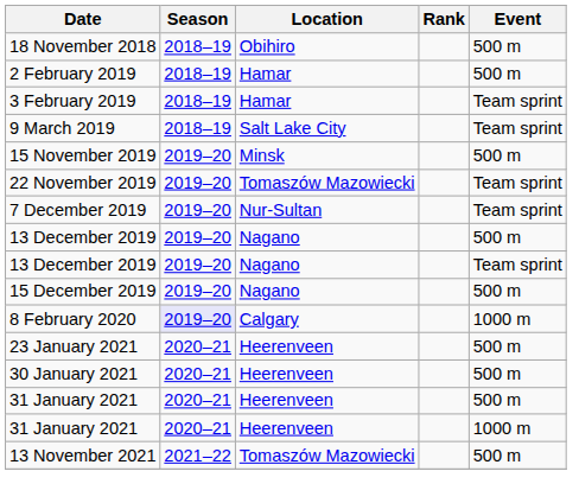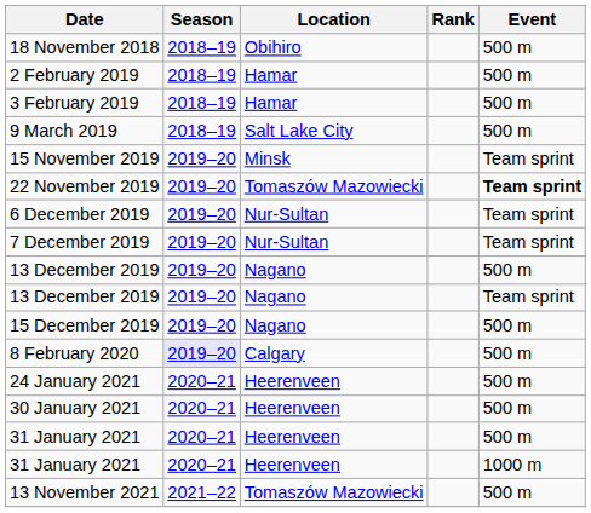 <table class="wikitable sortable" style="font-size:90%" style="text-align:center">
 <tr>
 <th>Date</th>
 <th>Season</th>
 <th>Location</th>
 <th>Rank</th>
 <th>Event</th>
 </tr>
 <tr>
 <td>18 November 2018</td>
 <td><a href='#'>2018–19</a></td>
 <td><a href='#'>Obihiro</a></td>
 <td></td>
 <td>500 m</td>
 </tr>
 <tr>
 <td>2 February 2019</td>
 <td><a href='#'>2018–19</a></td>
 <td><a href='#'>Hamar</a></td>
 <td></td>
 <td>500 m</td>
 </tr>
 <tr>
 <td>3 February 2019</td>
 <td><a href='#'>2018–19</a></td>
 <td><a href='#'>Hamar</a></td>
 <td></td>
-<td>Team sprint</td>
+<td>500 m</td>
 </tr>
 <tr>
 <td>9 March 2019</td>
 <td><a href='#'>2018–19</a></td>
 <td><a href='#'>Salt Lake City</a></td>
 <td></td>
-<td>Team sprint</td>
+<td>500 m</td>
 </tr>
 <tr>
 <td>15 November 2019</td>
 <td><a href='#'>2019–20</a></td>
 <td><a href='#'>Minsk</a></td>
 <td></td>
-<td>500 m</td>
+<td>Team sprint</td>
 </tr>
 <tr>
 <td>22 November 2019</td>
 <td><a href='#'>2019–20</a></td>
 <td><a href='#'>Tomaszów Mazowiecki</a></td>
+<td></td>
+<td><strong>Team sprint</strong></td>
+</tr>
+<tr>
+<td>6 December 2019</td>
+<td><a href='#'>2019–20</a></td>
+<td><a href='#'>Nur-Sultan</a></td>
 <td></td>
 <td>Team sprint</td>
 </tr>
 <tr>
 <td>7 December 2019</td>
 <td><a href='#'>2019–20</a></td>
 <td><a href='#'>Nur-Sultan</a></td>
 <td></td>
 <td>Team sprint</td>
 </tr>
 <tr>
 <td>13 December 2019</td>
 <td><a href='#'>2019–20</a></td>
 <td><a href='#'>Nagano</a></td>
 <td></td>
 <td>500 m</td>
 </tr>
 <tr>
 <td>13 December 2019</td>
 <td><a href='#'>2019–20</a></td>
 <td><a href='#'>Nagano</a></td>
 <td></td>
 <td>Team sprint</td>
 </tr>
 <tr>
 <td>15 December 2019</td>
 <td><a href='#'>2019–20</a></td>
 <td><a href='#'>Nagano</a></td>
 <td></td>
 <td>500 m</td>
 </tr>
 <tr>
 <td>8 February 2020</td>
 <td style="background: lavender;"><a href='#'>2019–20</a></td>
 <td><a href='#'>Calgary</a></td>
 <td></td>
-<td>1000 m</td>
+<td>500 m</td>
 </tr>
 <tr>
-<td>23 January 2021</td>
+<td>24 January 2021</td>
 <td><a href='#'>2020–21</a></td>
 <td><a href='#'>Heerenveen</a></td>
 <td></td>
 <td>500 m</td>
 </tr>
 <tr>
 <td>30 January 2021</td>
 <td><a href='#'>2020–21</a></td>
 <td><a href='#'>Heerenveen</a></td>
 <td></td>
 <td>500 m</td>
 </tr>
 <tr>
 <td>31 January 2021</td>
 <td><a href='#'>2020–21</a></td>
 <td><a href='#'>Heerenveen</a></td>
 <td></td>
 <td>500 m</td>
 </tr>
 <tr>
 <td>31 January 2021</td>
 <td><a href='#'>2020–21</a></td>
 <td><a href='#'>Heerenveen</a></td>
 <td></td>
 <td>1000 m</td>
 </tr>
 <tr>
 <td>13 November 2021</td>
 <td><a href='#'>2021–22</a></td>
 <td><a href='#'>Tomaszów Mazowiecki</a></td>
 <td></td>
 <td>500 m</td>
 </tr>
 <tr>
 </tr>
 </table>
